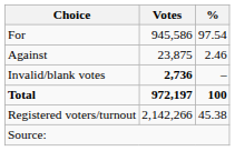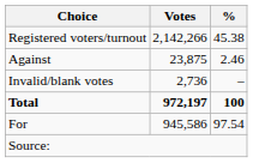 <table class=wikitable style=text-align:right>
 <tr>
 <th>Choice</th>
 <th>Votes</th>
 <th>%</th>
 </tr>
 <tr>
-<td align=left>For</td>
-<td>945,586</td>
-<td>97.54</td>
+<td align=left>Registered voters/turnout</td>
+<td>2,142,266</td>
+<td>45.38</td>
 </tr>
 <tr>
 <td align=left>Against</td>
 <td>23,875</td>
 <td>2.46</td>
 </tr>
 <tr>
 <td align=left>Invalid/blank votes</td>
-<td><strong>2,736</strong></td>
+<td>2,736</td>
 <td>–</td>
 </tr>
 <tr>
 <td align=left><strong>Total</strong></td>
 <td><strong>972,197</strong></td>
 <td><strong>100</strong></td>
 </tr>
 <tr>
-<td align=left>Registered voters/turnout</td>
-<td>2,142,266</td>
-<td>45.38</td>
+<td align=left>For</td>
+<td>945,586</td>
+<td>97.54</td>
 </tr>
 <tr>
 <td align=left colspan=3>Source: </td>
 </tr>
 </table>
